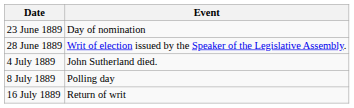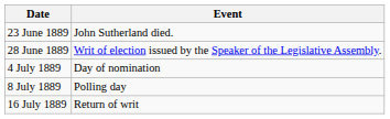 <table class="wikitable">
 <tr>
 <th>Date</th>
 <th>Event</th>
 </tr>
 <tr>
 <td>23 June 1889</td>
-<td>Day of nomination</td>
+<td>John Sutherland died.</td>
 </tr>
 <tr>
 <td>28 June 1889</td>
 <td><a href='#'>Writ of election</a> issued by the <a href='#'>Speaker of the Legislative Assembly</a>.</td>
 </tr>
 <tr>
 <td>4 July 1889</td>
-<td>John Sutherland died.</td>
+<td>Day of nomination</td>
 </tr>
 <tr>
 <td>8 July 1889</td>
 <td>Polling day</td>
 </tr>
 <tr>
 <td>16 July 1889</td>
 <td>Return of writ</td>
 </tr>
 </table>
